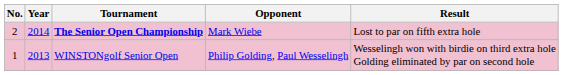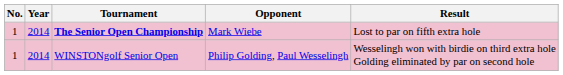 <table class="wikitable" style="font-size:95%;">
 <tr>
 <th>No.</th>
 <th>Year</th>
 <th>Tournament</th>
 <th>Opponent</th>
 <th>Result</th>
 </tr>
 <tr style="background:#F2C1D1;">
-<td align=center>2</td>
+<td align=center>1</td>
 <td><a href='#'>2014</a></td>
 <td><strong><a href='#'>The Senior Open Championship</a></strong></td>
 <td> <a href='#'>Mark Wiebe</a></td>
 <td>Lost to par on fifth extra hole</td>
 </tr>
 <tr style="background:#F2C1D1;">
 <td align=center>1</td>
-<td><a href='#'>2013</a></td>
+<td><a href='#'>2014</a></td>
 <td><a href='#'>WINSTONgolf Senior Open</a></td>
 <td> <a href='#'>Philip Golding</a>,  <a href='#'>Paul Wesselingh</a></td>
 <td>Wesselingh won with birdie on third extra hole<br>Golding eliminated by par on second hole</td>
 </tr>
 </table>
